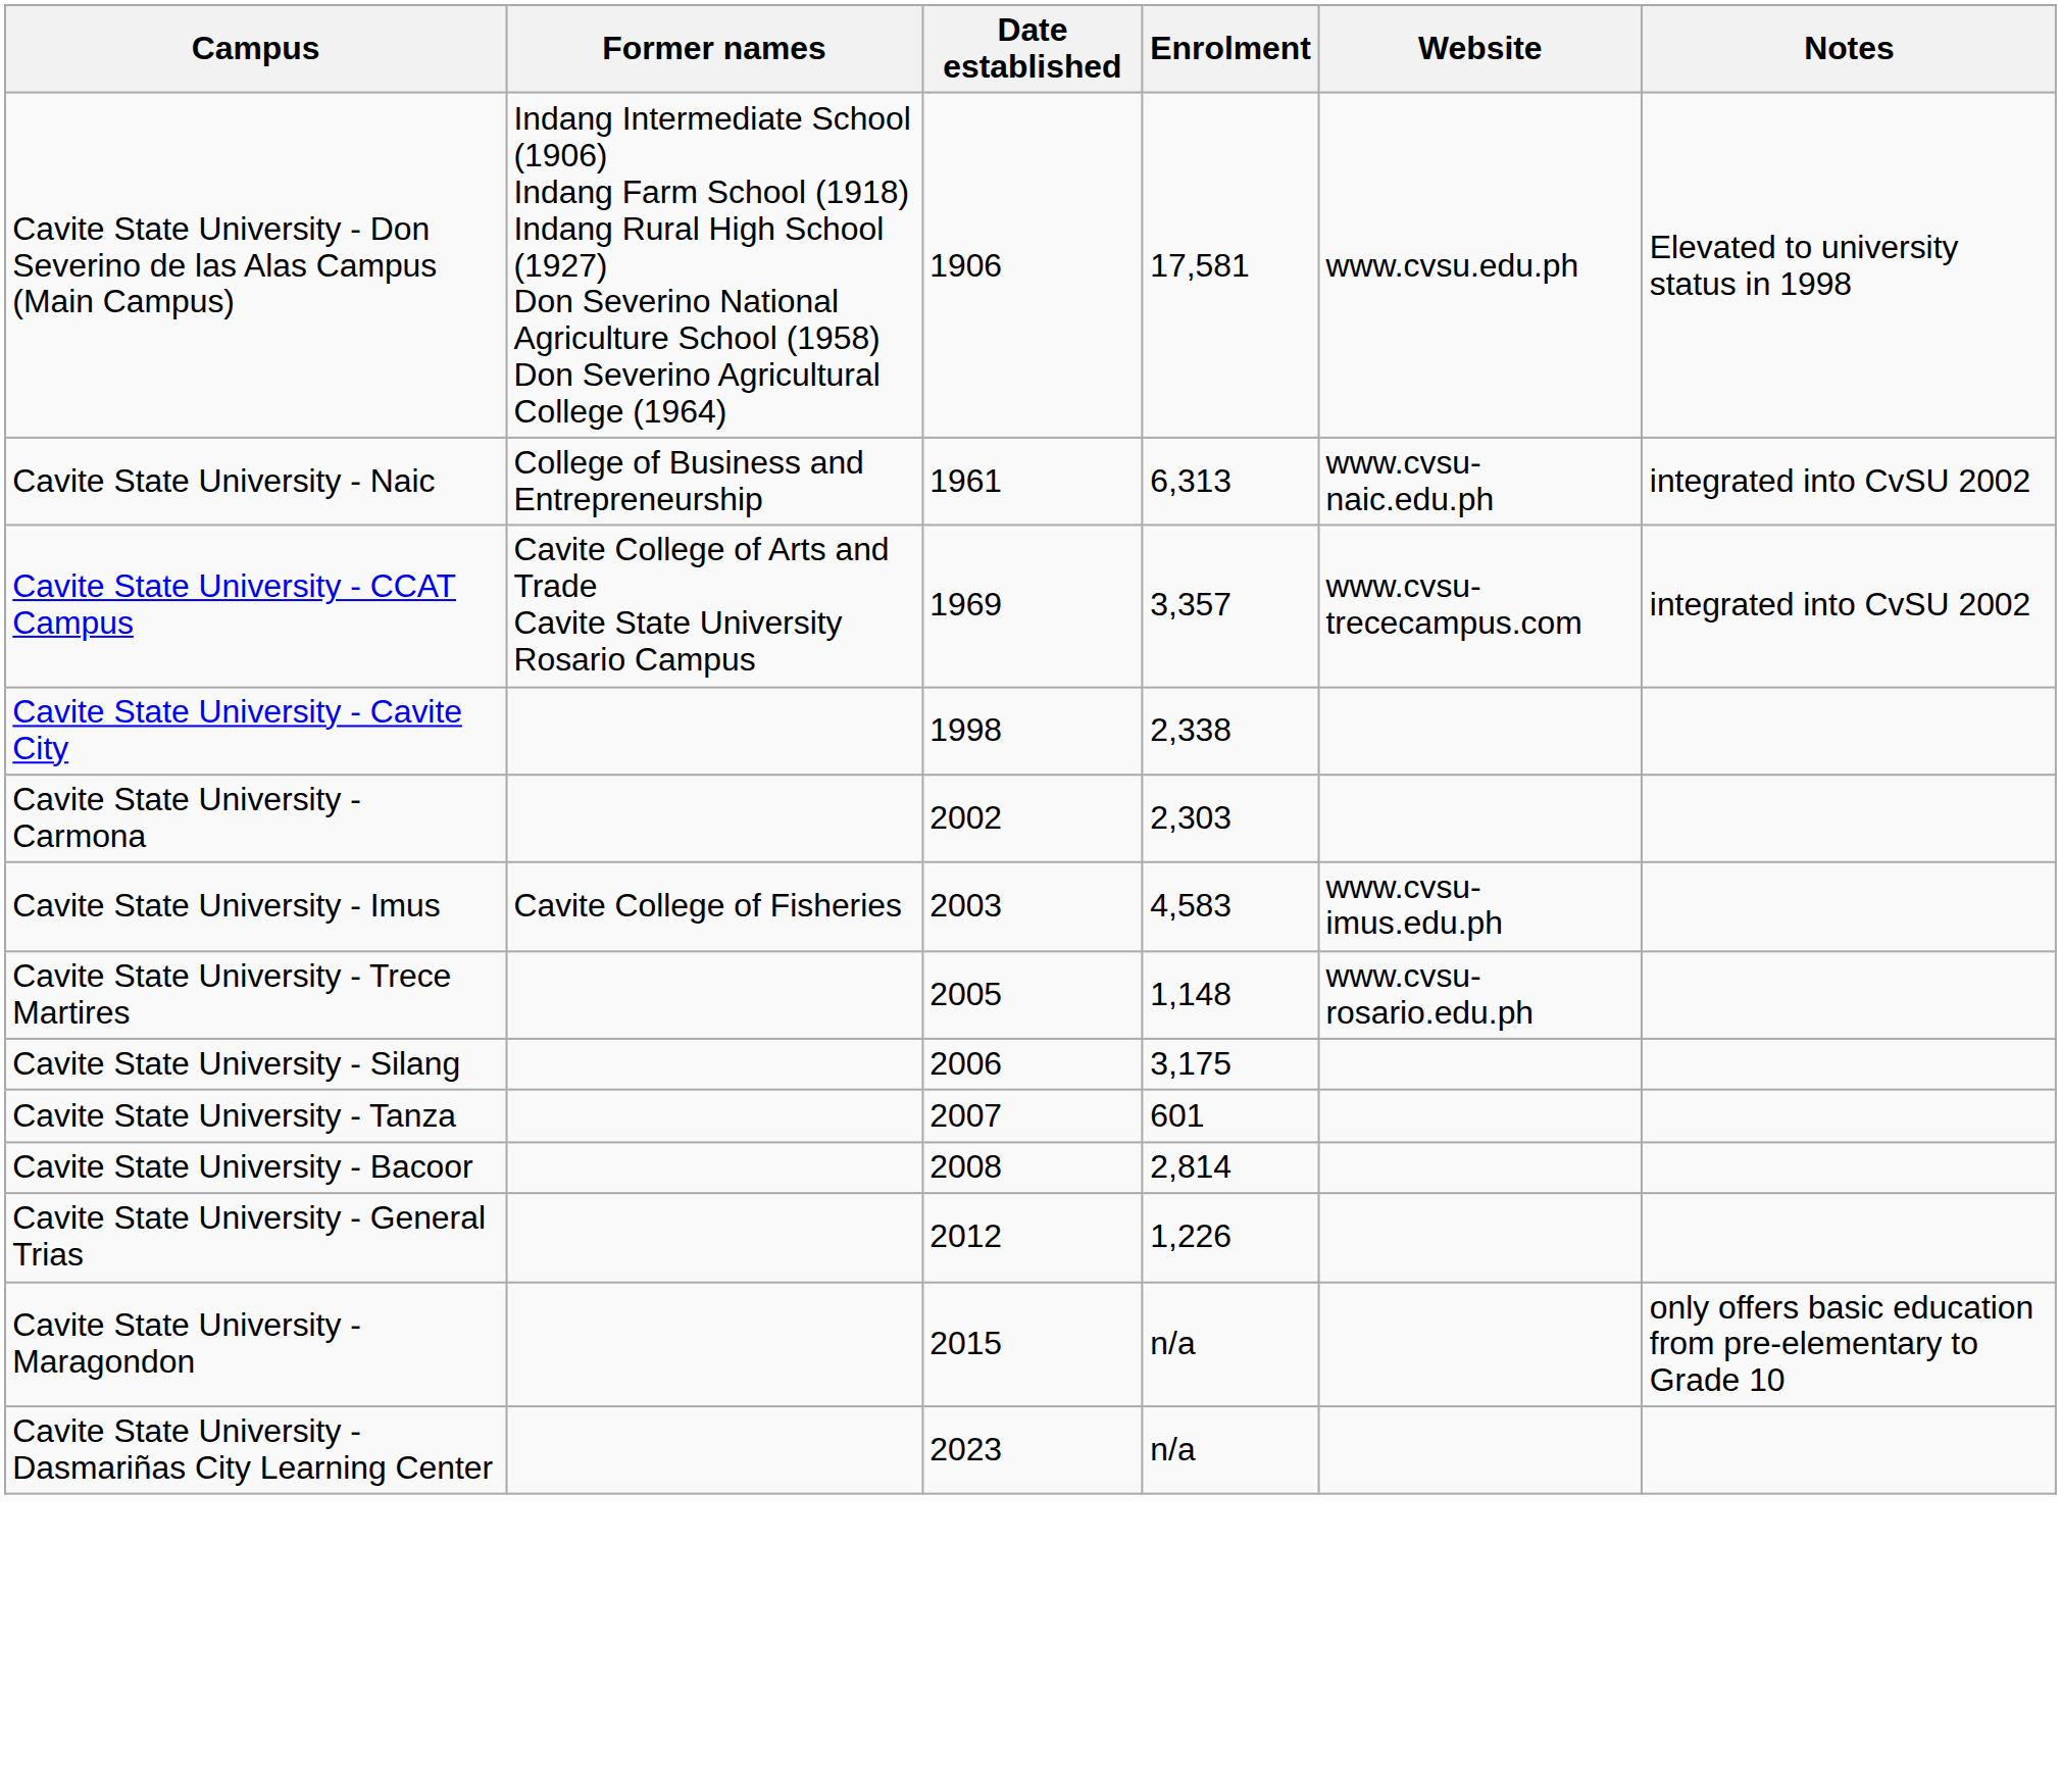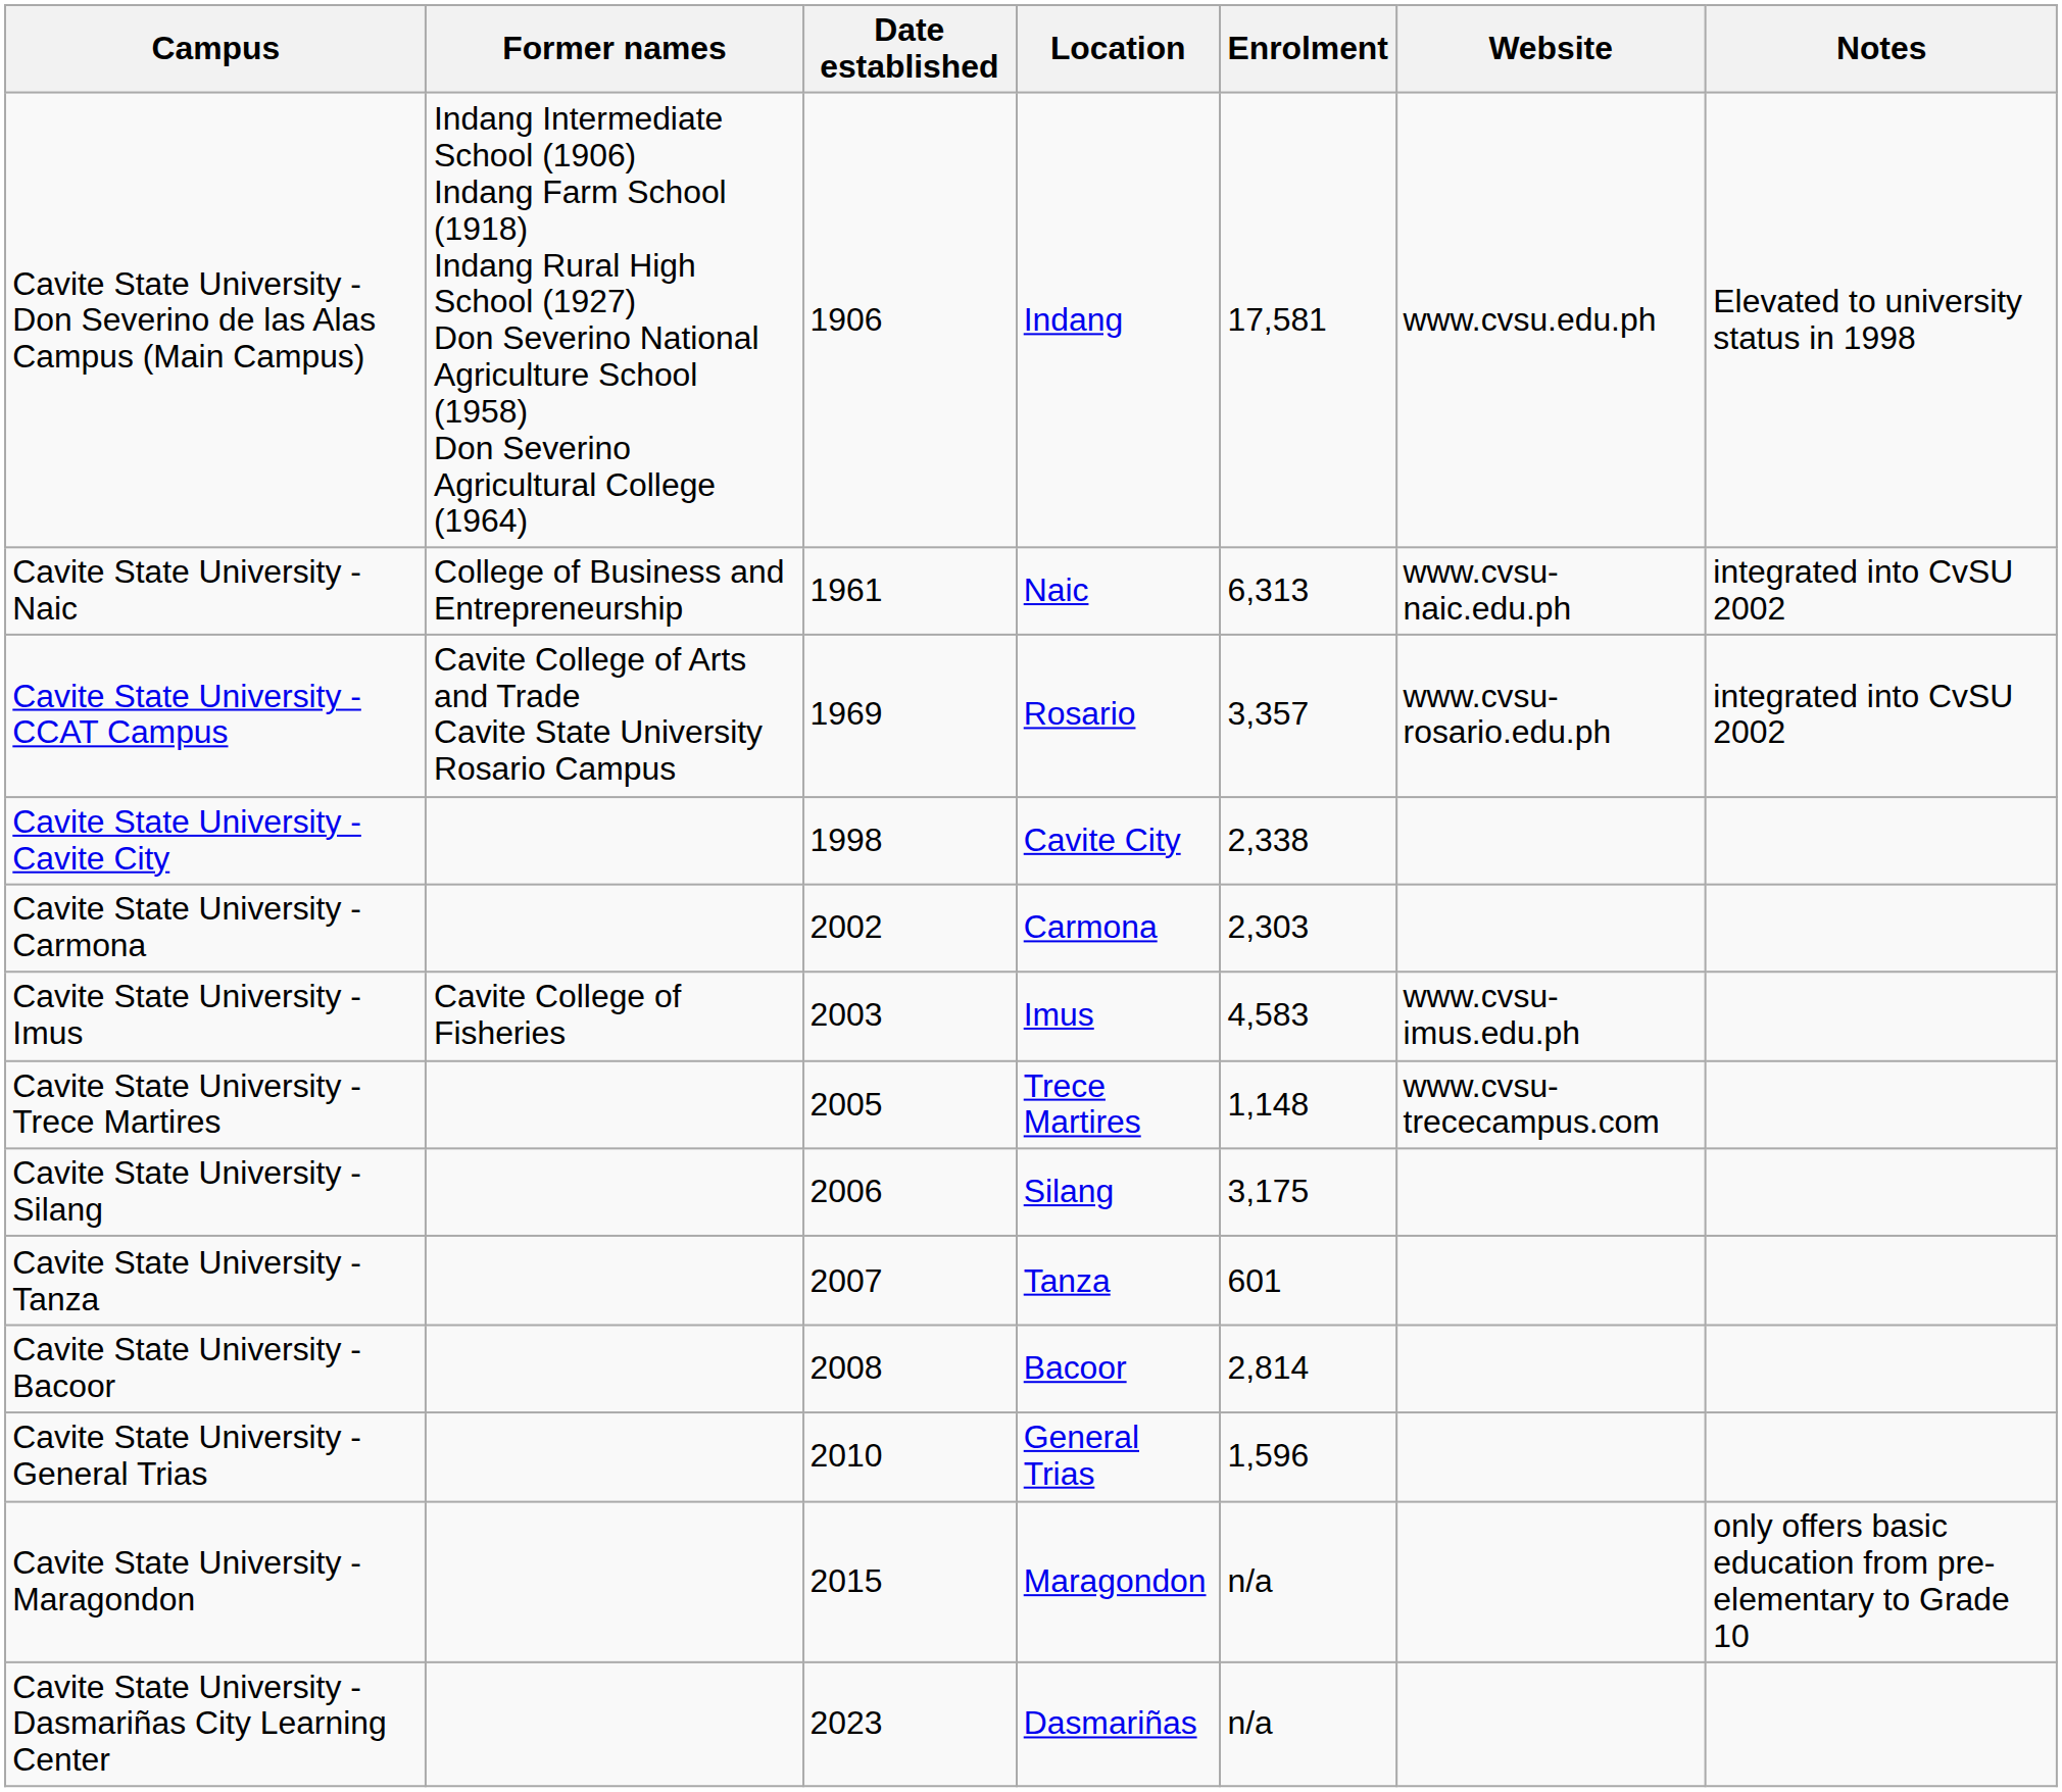 <table class="wikitable sortable" border="1" width="80%">
 <tr>
 <th>Campus</th>
 <th>Former names</th>
 <th>Date established</th>
+<th>Location</th>
 <th>Enrolment</th>
 <th>Website</th>
 <th>Notes</th>
 </tr>
 <tr>
 <td>Cavite State University - Don Severino de las Alas Campus (Main Campus)</td>
 <td>Indang Intermediate School (1906)<br>Indang Farm School (1918)<br>Indang Rural High School (1927)<br>Don Severino National Agriculture School (1958)<br>Don Severino Agricultural College (1964)</td>
 <td>1906</td>
+<td><a href='#'>Indang</a></td>
 <td>17,581</td>
 <td>www.cvsu.edu.ph</td>
 <td>Elevated to university status in 1998</td>
 </tr>
 <tr>
 <td>Cavite State University - Naic</td>
 <td>College of Business and Entrepreneurship</td>
 <td>1961</td>
+<td><a href='#'>Naic</a></td>
 <td>6,313</td>
 <td>www.cvsu-naic.edu.ph</td>
 <td>integrated into CvSU 2002</td>
 </tr>
 <tr>
 <td><a href='#'>Cavite State University - CCAT Campus</a></td>
 <td>Cavite College of Arts and Trade<br>Cavite State University Rosario Campus</td>
 <td>1969</td>
+<td><a href='#'>Rosario</a></td>
 <td>3,357</td>
-<td>www.cvsu-trececampus.com</td>
+<td>www.cvsu-rosario.edu.ph</td>
 <td>integrated into CvSU 2002</td>
 </tr>
 <tr>
 <td><a href='#'>Cavite State University - Cavite City</a></td>
 <td></td>
 <td>1998</td>
+<td><a href='#'>Cavite City</a></td>
 <td>2,338</td>
 <td></td>
 <td></td>
 </tr>
 <tr>
 <td>Cavite State University - Carmona</td>
 <td></td>
 <td>2002</td>
+<td><a href='#'>Carmona</a></td>
 <td>2,303</td>
 <td></td>
 <td></td>
 </tr>
 <tr>
 <td>Cavite State University - Imus</td>
 <td>Cavite College of Fisheries</td>
 <td>2003</td>
+<td><a href='#'>Imus</a></td>
 <td>4,583</td>
 <td>www.cvsu-imus.edu.ph</td>
 <td></td>
 </tr>
 <tr>
 <td>Cavite State University - Trece Martires</td>
 <td></td>
 <td>2005</td>
+<td><a href='#'>Trece Martires</a></td>
 <td>1,148</td>
-<td>www.cvsu-rosario.edu.ph</td>
+<td>www.cvsu-trececampus.com</td>
 <td></td>
 </tr>
 <tr>
 <td>Cavite State University - Silang</td>
 <td></td>
 <td>2006</td>
+<td><a href='#'>Silang</a></td>
 <td>3,175</td>
 <td></td>
 <td></td>
 </tr>
 <tr>
 <td>Cavite State University - Tanza</td>
 <td></td>
 <td>2007</td>
+<td><a href='#'>Tanza</a></td>
 <td>601</td>
 <td></td>
 <td></td>
 </tr>
 <tr>
 <td>Cavite State University - Bacoor</td>
 <td></td>
 <td>2008</td>
+<td><a href='#'>Bacoor</a></td>
 <td>2,814</td>
 <td></td>
 <td></td>
 </tr>
 <tr>
 <td>Cavite State University - General Trias</td>
 <td></td>
-<td>2012</td>
-<td>1,226</td>
+<td>2010</td>
+<td><a href='#'>General Trias</a></td>
+<td>1,596</td>
 <td></td>
 <td></td>
 </tr>
 <tr>
 <td>Cavite State University - Maragondon</td>
 <td></td>
 <td>2015</td>
+<td><a href='#'>Maragondon</a></td>
 <td>n/a</td>
 <td></td>
 <td>only offers basic education from pre-elementary to Grade 10</td>
 </tr>
 <tr>
 <td>Cavite State University - Dasmariñas City Learning Center</td>
 <td></td>
 <td>2023</td>
+<td><a href='#'>Dasmariñas</a></td>
 <td>n/a</td>
 <td></td>
 <td></td>
 </tr>
 </table>
